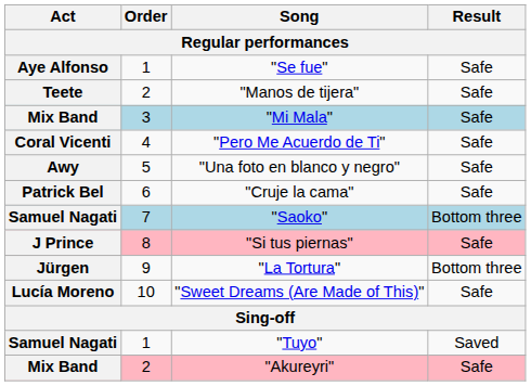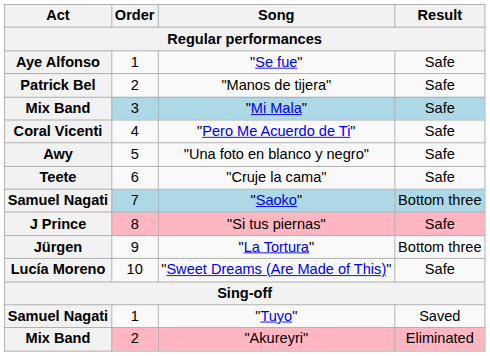 <table class="wikitable" style="text-align:center">
 <tr>
 <th>Act</th>
 <th>Order</th>
 <th>Song</th>
 <th>Result</th>
 </tr>
 <tr>
 <th colspan=4>Regular performances</th>
 </tr>
 <tr>
 <th>Aye Alfonso</th>
 <td>1</td>
 <td>"<a href='#'>Se fue</a>"</td>
 <td>Safe</td>
 </tr>
 <tr>
-<th>Teete</th>
+<th>Patrick Bel</th>
 <td>2</td>
 <td>"Manos de tijera"</td>
 <td>Safe</td>
 </tr>
 <tr style="background:lightblue">
 <th>Mix Band</th>
 <td>3</td>
 <td>"<a href='#'>Mi Mala</a>"</td>
 <td>Safe</td>
 </tr>
 <tr>
 <th>Coral Vicenti</th>
 <td>4</td>
 <td>"<a href='#'>Pero Me Acuerdo de Ti</a>"</td>
 <td>Safe</td>
 </tr>
 <tr>
 <th>Awy</th>
 <td>5</td>
 <td>"Una foto en blanco y negro"</td>
 <td>Safe</td>
 </tr>
 <tr>
-<th>Patrick Bel</th>
+<th>Teete</th>
 <td>6</td>
 <td>"Cruje la cama"</td>
 <td>Safe</td>
 </tr>
 <tr style="background:lightblue">
 <th>Samuel Nagati</th>
 <td>7</td>
 <td>"<a href='#'>Saoko</a>"</td>
 <td>Bottom three</td>
 </tr>
 <tr style="background:lightpink">
 <th>J Prince</th>
 <td>8</td>
 <td>"Si tus piernas"</td>
 <td>Safe</td>
 </tr>
 <tr>
 <th>Jürgen</th>
 <td>9</td>
 <td>"<a href='#'>La Tortura</a>"</td>
 <td>Bottom three</td>
 </tr>
 <tr>
 <th>Lucía Moreno</th>
 <td>10</td>
 <td>"<a href='#'>Sweet Dreams (Are Made of This)</a>"</td>
 <td>Safe</td>
 </tr>
 <tr>
 <th colspan=4>Sing-off</th>
 </tr>
 <tr>
 <th>Samuel Nagati</th>
 <td>1</td>
 <td>"<a href='#'>Tuyo</a>"</td>
 <td>Saved</td>
 </tr>
 <tr style="background:lightpink">
 <th>Mix Band</th>
 <td>2</td>
 <td>"Akureyri"</td>
-<td>Safe</td>
+<td>Eliminated</td>
 </tr>
 </table>
